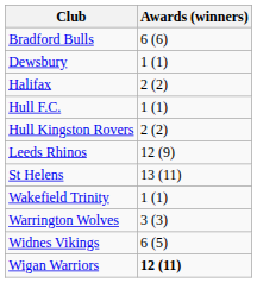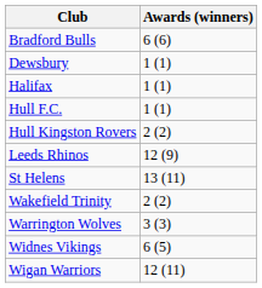 <table class="wikitable sortable">
 <tr>
 <th>Club</th>
 <th>Awards (winners)</th>
 </tr>
 <tr>
 <td> <a href='#'>Bradford Bulls</a></td>
 <td>6 (6)</td>
 </tr>
 <tr>
 <td> <a href='#'>Dewsbury</a></td>
 <td>1 (1)</td>
 </tr>
 <tr>
 <td> <a href='#'>Halifax</a></td>
-<td>2 (2)</td>
+<td>1 (1)</td>
 </tr>
 <tr>
 <td> <a href='#'>Hull F.C.</a></td>
 <td>1 (1)</td>
 </tr>
 <tr>
 <td> <a href='#'>Hull Kingston Rovers</a></td>
 <td>2 (2)</td>
 </tr>
 <tr>
 <td> <a href='#'>Leeds Rhinos</a></td>
 <td>12 (9)</td>
 </tr>
 <tr>
 <td> <a href='#'>St Helens</a></td>
 <td>13 (11)</td>
 </tr>
 <tr>
 <td> <a href='#'>Wakefield Trinity</a></td>
-<td>1 (1)</td>
+<td>2 (2)</td>
 </tr>
 <tr>
 <td> <a href='#'>Warrington Wolves</a></td>
 <td>3 (3)</td>
 </tr>
 <tr>
 <td> <a href='#'>Widnes Vikings</a></td>
 <td>6 (5)</td>
 </tr>
 <tr>
 <td> <a href='#'>Wigan Warriors</a></td>
-<td><strong>12 (11)</strong></td>
+<td>12 (11)</td>
 </tr>
 </table>
